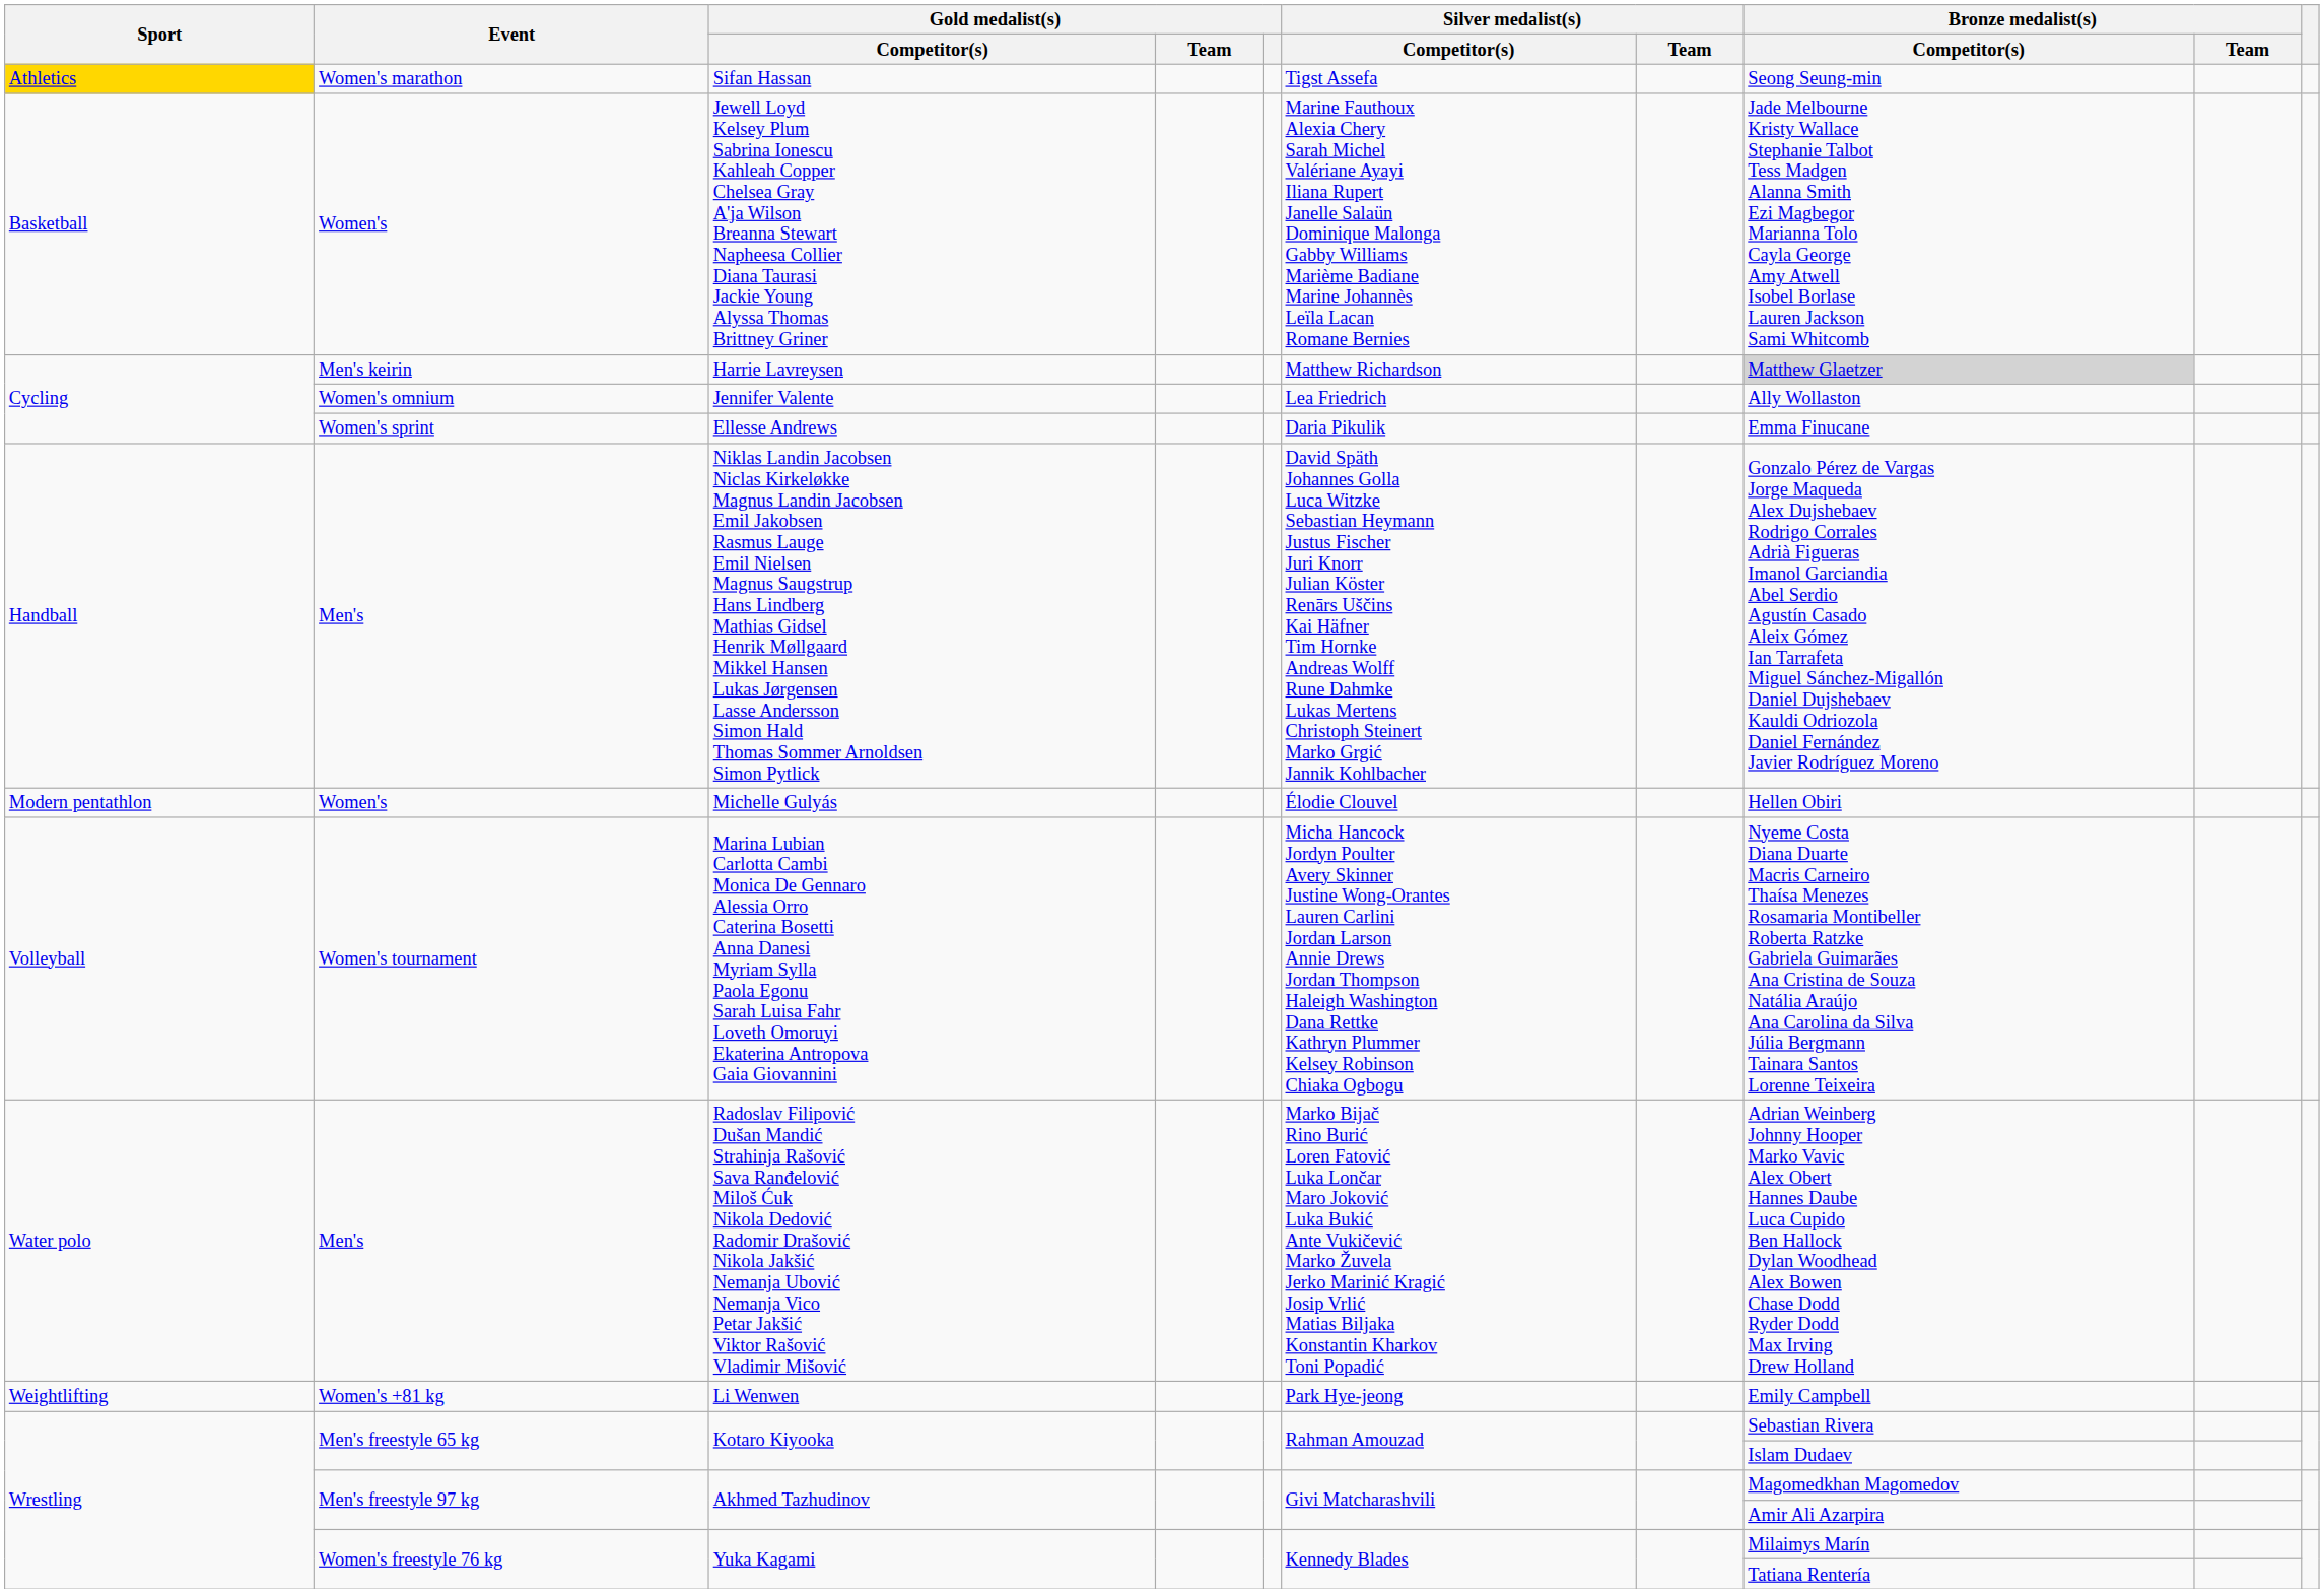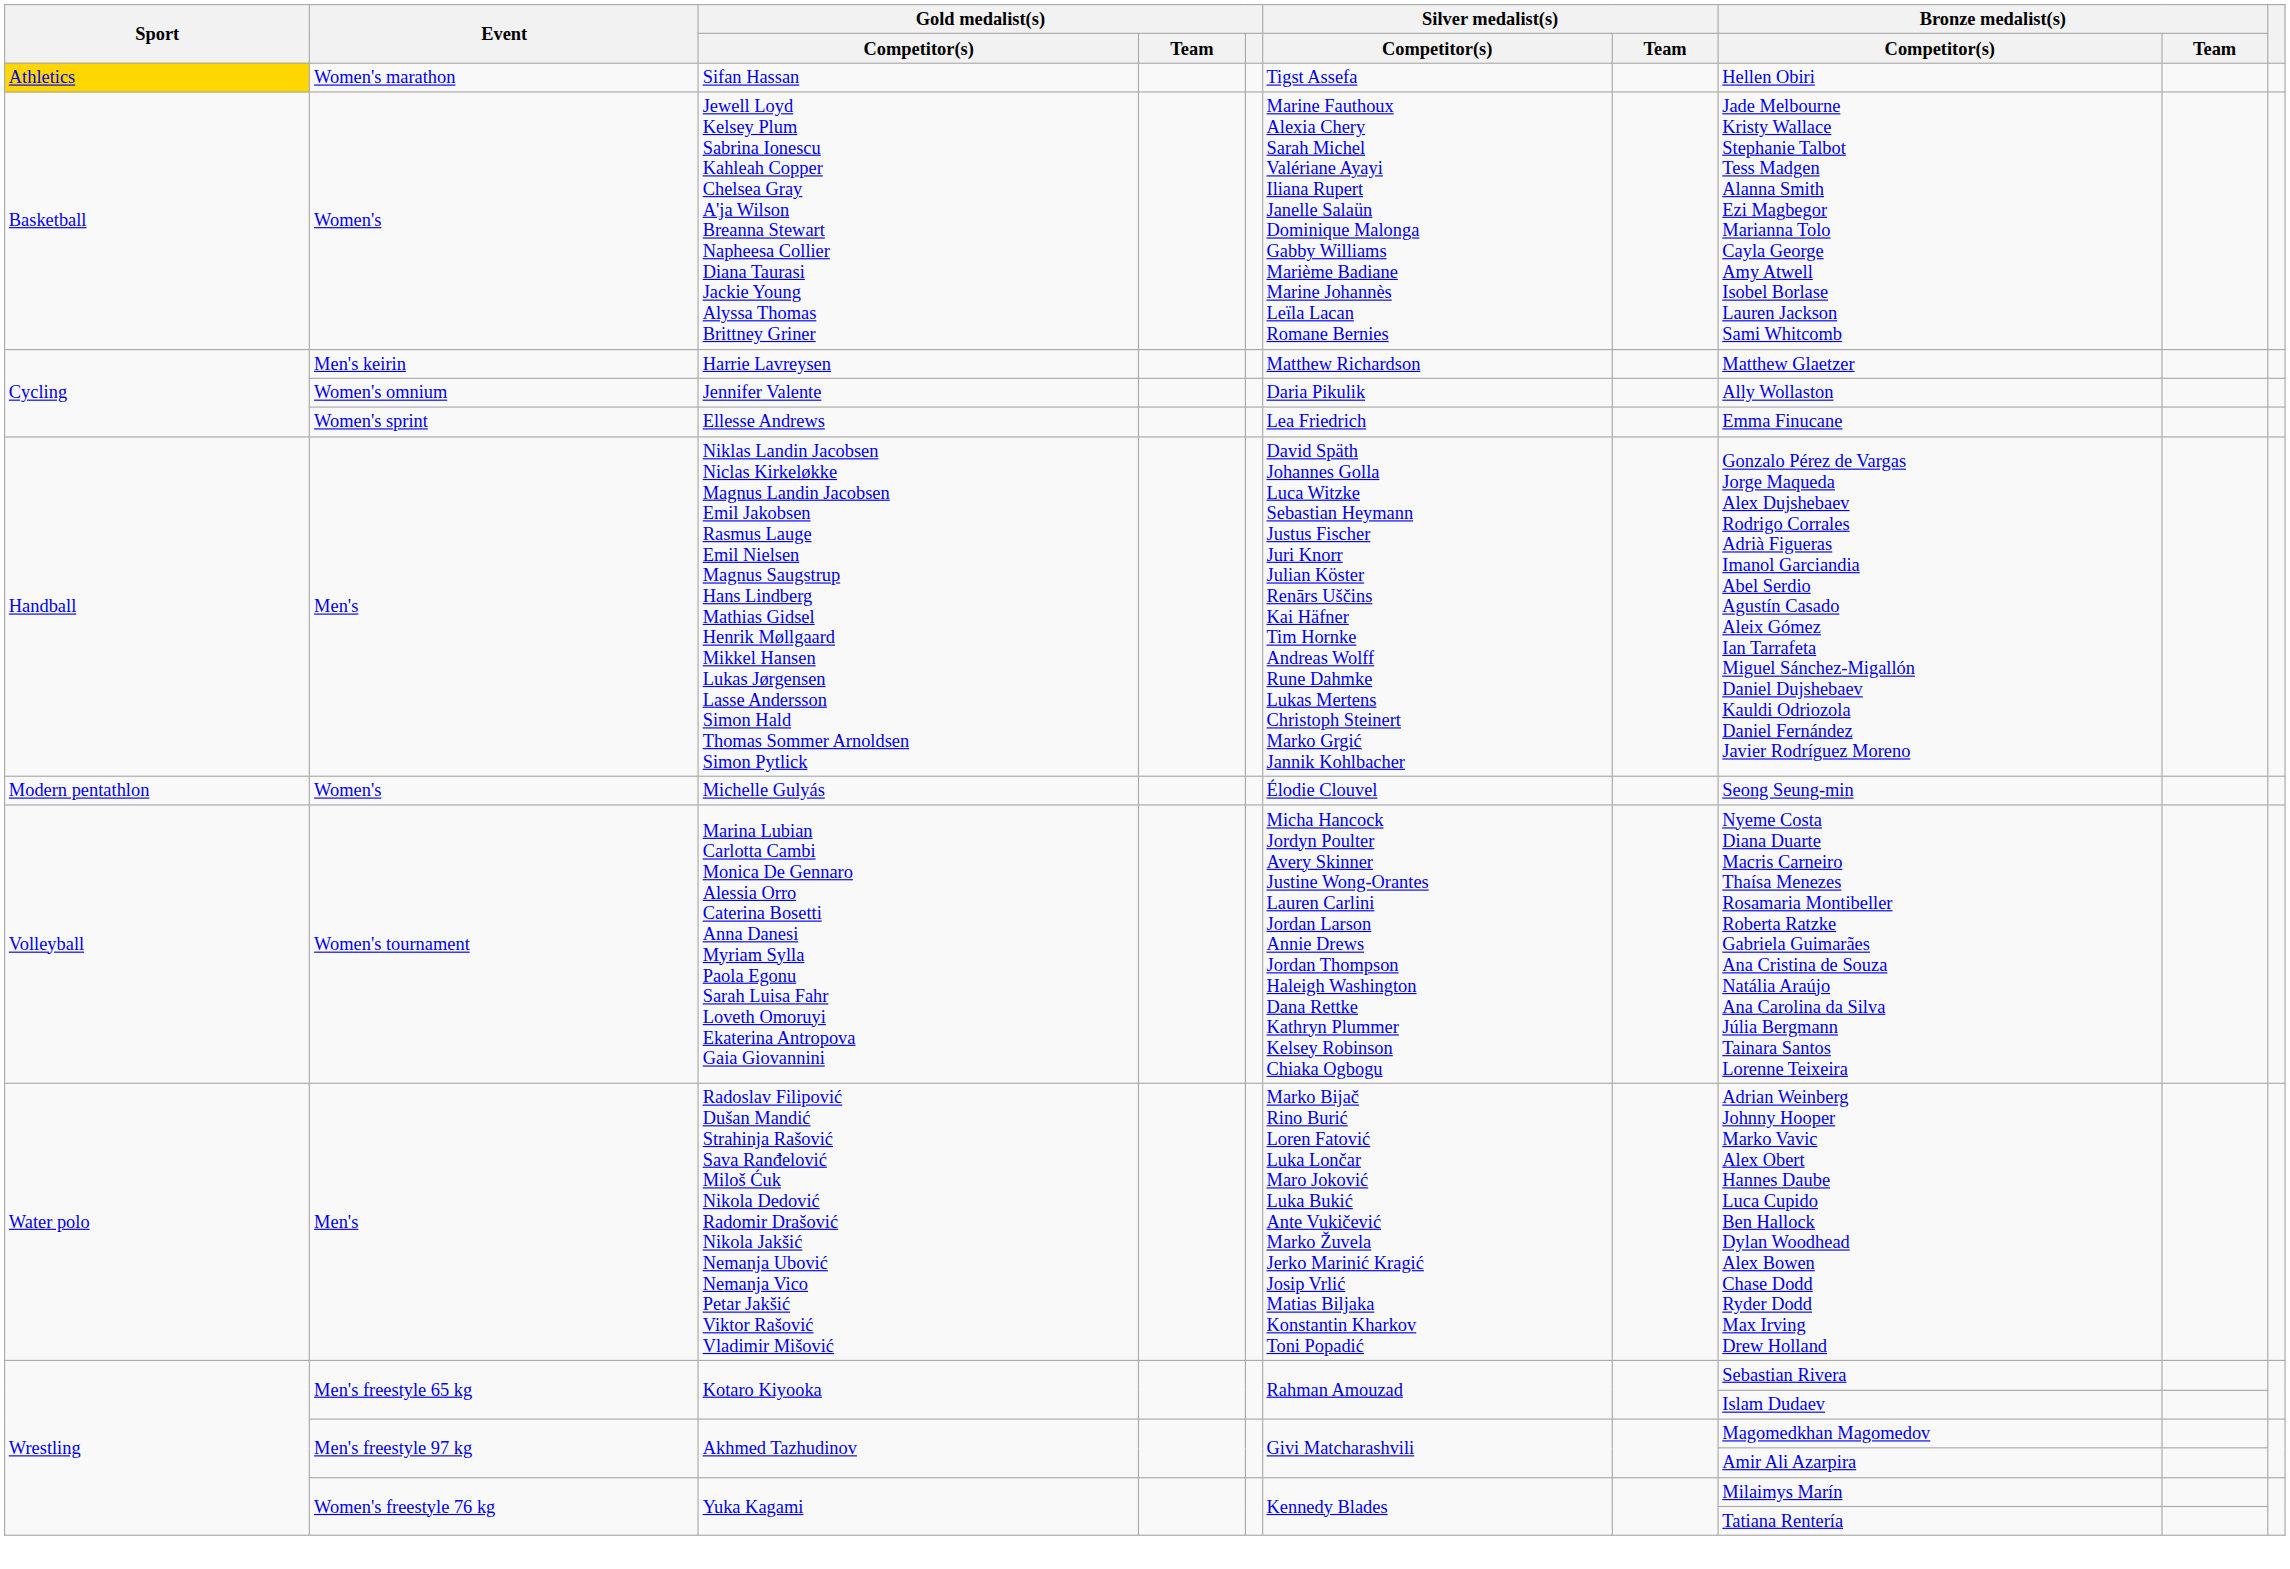 <table class="wikitable" style="width:100%;">
 <tr>
 <th rowspan="2">Sport</th>
 <th rowspan="2">Event</th>
 <th colspan="3">Gold medalist(s)</th>
 <th colspan="2">Silver medalist(s)</th>
 <th colspan="2">Bronze medalist(s)</th>
 <th rowspan="2"></th>
 </tr>
 <tr>
 <th>Competitor(s)</th>
 <th>Team</th>
 <th></th>
 <th>Competitor(s)</th>
 <th>Team</th>
 <th>Competitor(s)</th>
 <th>Team</th>
 </tr>
 <tr>
 <td style="background: gold;"><a href='#'>Athletics</a></td>
 <td><a href='#'>Women's marathon</a></td>
 <td><a href='#'>Sifan Hassan</a></td>
 <td></td>
 <td></td>
 <td><a href='#'>Tigst Assefa</a></td>
 <td></td>
-<td><a href='#'>Seong Seung-min</a></td>
+<td><a href='#'>Hellen Obiri</a></td>
 <td></td>
 <td></td>
 </tr>
 <tr>
 <td><a href='#'>Basketball</a></td>
 <td><a href='#'>Women's</a></td>
 <td><a href='#'>Jewell Loyd</a> <br> <a href='#'>Kelsey Plum</a> <br> <a href='#'>Sabrina Ionescu</a> <br> <a href='#'>Kahleah Copper</a> <br> <a href='#'>Chelsea Gray</a> <br> <a href='#'>A'ja Wilson</a> <br> <a href='#'>Breanna Stewart</a> <br> <a href='#'>Napheesa Collier</a> <br> <a href='#'>Diana Taurasi</a> <br> <a href='#'>Jackie Young</a> <br> <a href='#'>Alyssa Thomas</a> <br> <a href='#'>Brittney Griner</a></td>
 <td></td>
 <td></td>
 <td><a href='#'>Marine Fauthoux</a> <br> <a href='#'>Alexia Chery</a> <br> <a href='#'>Sarah Michel</a> <br> <a href='#'>Valériane Ayayi</a> <br> <a href='#'>Iliana Rupert</a> <br> <a href='#'>Janelle Salaün</a> <br> <a href='#'>Dominique Malonga</a> <br> <a href='#'>Gabby Williams</a> <br> <a href='#'>Marième Badiane</a> <br> <a href='#'>Marine Johannès</a> <br> <a href='#'>Leïla Lacan</a> <br> <a href='#'>Romane Bernies</a></td>
 <td></td>
 <td><a href='#'>Jade Melbourne</a> <br> <a href='#'>Kristy Wallace</a> <br> <a href='#'>Stephanie Talbot</a> <br> <a href='#'>Tess Madgen</a> <br> <a href='#'>Alanna Smith</a> <br> <a href='#'>Ezi Magbegor</a> <br> <a href='#'>Marianna Tolo</a> <br> <a href='#'>Cayla George</a> <br> <a href='#'>Amy Atwell</a> <br> <a href='#'>Isobel Borlase</a> <br> <a href='#'>Lauren Jackson</a> <br> <a href='#'>Sami Whitcomb</a></td>
 <td></td>
 <td></td>
 </tr>
 <tr>
 <td rowspan="3"><a href='#'>Cycling</a></td>
 <td><a href='#'>Men's keirin</a></td>
 <td><a href='#'>Harrie Lavreysen</a></td>
 <td></td>
 <td></td>
 <td><a href='#'>Matthew Richardson</a></td>
 <td></td>
-<td style="background: lightgrey;"><a href='#'>Matthew Glaetzer</a></td>
+<td><a href='#'>Matthew Glaetzer</a></td>
 <td></td>
 <td></td>
 </tr>
 <tr>
 <td><a href='#'>Women's omnium</a></td>
 <td><a href='#'>Jennifer Valente</a></td>
 <td></td>
 <td></td>
-<td><a href='#'>Lea Friedrich</a></td>
+<td><a href='#'>Daria Pikulik</a></td>
 <td></td>
 <td><a href='#'>Ally Wollaston</a></td>
 <td></td>
 <td></td>
 </tr>
 <tr>
 <td><a href='#'>Women's sprint</a></td>
 <td><a href='#'>Ellesse Andrews</a></td>
 <td></td>
 <td></td>
-<td><a href='#'>Daria Pikulik</a></td>
+<td><a href='#'>Lea Friedrich</a></td>
 <td></td>
 <td><a href='#'>Emma Finucane</a></td>
 <td></td>
 <td></td>
 </tr>
 <tr>
 <td><a href='#'>Handball</a></td>
 <td><a href='#'>Men's</a></td>
 <td><a href='#'>Niklas Landin Jacobsen</a> <br> <a href='#'>Niclas Kirkeløkke</a> <br> <a href='#'>Magnus Landin Jacobsen</a> <br> <a href='#'>Emil Jakobsen</a> <br> <a href='#'>Rasmus Lauge</a> <br> <a href='#'>Emil Nielsen</a> <br> <a href='#'>Magnus Saugstrup</a> <br> <a href='#'>Hans Lindberg</a> <br> <a href='#'>Mathias Gidsel</a> <br> <a href='#'>Henrik Møllgaard</a> <br> <a href='#'>Mikkel Hansen</a> <br> <a href='#'>Lukas Jørgensen</a> <br> <a href='#'>Lasse Andersson</a> <br> <a href='#'>Simon Hald</a> <br> <a href='#'>Thomas Sommer Arnoldsen</a> <br> <a href='#'>Simon Pytlick</a></td>
 <td></td>
 <td></td>
 <td><a href='#'>David Späth</a> <br> <a href='#'>Johannes Golla</a> <br> <a href='#'>Luca Witzke</a> <br> <a href='#'>Sebastian Heymann</a> <br> <a href='#'>Justus Fischer</a> <br> <a href='#'>Juri Knorr</a> <br> <a href='#'>Julian Köster</a> <br> <a href='#'>Renārs Uščins</a> <br> <a href='#'>Kai Häfner</a> <br> <a href='#'>Tim Hornke</a> <br> <a href='#'>Andreas Wolff</a> <br> <a href='#'>Rune Dahmke</a> <br> <a href='#'>Lukas Mertens</a> <br> <a href='#'>Christoph Steinert</a> <br> <a href='#'>Marko Grgić</a> <br> <a href='#'>Jannik Kohlbacher</a></td>
 <td></td>
 <td><a href='#'>Gonzalo Pérez de Vargas</a> <br> <a href='#'>Jorge Maqueda</a> <br> <a href='#'>Alex Dujshebaev</a> <br> <a href='#'>Rodrigo Corrales</a> <br> <a href='#'>Adrià Figueras</a> <br> <a href='#'>Imanol Garciandia</a> <br> <a href='#'>Abel Serdio</a> <br> <a href='#'>Agustín Casado</a> <br> <a href='#'>Aleix Gómez</a> <br> <a href='#'>Ian Tarrafeta</a> <br> <a href='#'>Miguel Sánchez-Migallón</a> <br> <a href='#'>Daniel Dujshebaev</a> <br> <a href='#'>Kauldi Odriozola</a> <br> <a href='#'>Daniel Fernández</a> <br> <a href='#'>Javier Rodríguez Moreno</a></td>
 <td></td>
 <td></td>
 </tr>
 <tr>
 <td><a href='#'>Modern pentathlon</a></td>
 <td><a href='#'>Women's</a></td>
 <td><a href='#'>Michelle Gulyás</a></td>
 <td></td>
 <td></td>
 <td><a href='#'>Élodie Clouvel</a></td>
 <td></td>
-<td><a href='#'>Hellen Obiri</a></td>
+<td><a href='#'>Seong Seung-min</a></td>
 <td></td>
 <td></td>
 </tr>
 <tr>
 <td><a href='#'>Volleyball</a></td>
 <td><a href='#'>Women's tournament</a></td>
 <td><a href='#'>Marina Lubian</a> <br> <a href='#'>Carlotta Cambi</a> <br> <a href='#'>Monica De Gennaro</a> <br> <a href='#'>Alessia Orro</a> <br> <a href='#'>Caterina Bosetti</a> <br> <a href='#'>Anna Danesi</a> <br> <a href='#'>Myriam Sylla</a> <br> <a href='#'>Paola Egonu</a> <br> <a href='#'>Sarah Luisa Fahr</a> <br> <a href='#'>Loveth Omoruyi</a> <br> <a href='#'>Ekaterina Antropova</a> <br> <a href='#'>Gaia Giovannini</a></td>
 <td></td>
 <td></td>
 <td><a href='#'>Micha Hancock</a> <br> <a href='#'>Jordyn Poulter</a> <br> <a href='#'>Avery Skinner</a> <br> <a href='#'>Justine Wong-Orantes</a> <br> <a href='#'>Lauren Carlini</a> <br> <a href='#'>Jordan Larson</a> <br> <a href='#'>Annie Drews</a> <br> <a href='#'>Jordan Thompson</a> <br> <a href='#'>Haleigh Washington</a> <br> <a href='#'>Dana Rettke</a> <br> <a href='#'>Kathryn Plummer</a> <br> <a href='#'>Kelsey Robinson</a> <br> <a href='#'>Chiaka Ogbogu</a></td>
 <td></td>
 <td><a href='#'>Nyeme Costa</a> <br> <a href='#'>Diana Duarte</a> <br> <a href='#'>Macris Carneiro</a> <br> <a href='#'>Thaísa Menezes</a> <br> <a href='#'>Rosamaria Montibeller</a> <br> <a href='#'>Roberta Ratzke</a> <br> <a href='#'>Gabriela Guimarães</a> <br> <a href='#'>Ana Cristina de Souza</a> <br> <a href='#'>Natália Araújo</a> <br> <a href='#'>Ana Carolina da Silva</a> <br> <a href='#'>Júlia Bergmann</a> <br> <a href='#'>Tainara Santos</a> <br> <a href='#'>Lorenne Teixeira</a></td>
 <td></td>
 <td></td>
 </tr>
 <tr>
 <td><a href='#'>Water polo</a></td>
 <td><a href='#'>Men's</a></td>
 <td><a href='#'>Radoslav Filipović</a> <br> <a href='#'>Dušan Mandić</a> <br> <a href='#'>Strahinja Rašović</a> <br> <a href='#'>Sava Ranđelović</a> <br> <a href='#'>Miloš Ćuk</a> <br> <a href='#'>Nikola Dedović</a> <br> <a href='#'>Radomir Drašović</a> <br> <a href='#'>Nikola Jakšić</a> <br> <a href='#'>Nemanja Ubović</a> <br> <a href='#'>Nemanja Vico</a> <br> <a href='#'>Petar Jakšić</a> <br> <a href='#'>Viktor Rašović</a> <br> <a href='#'>Vladimir Mišović</a></td>
 <td></td>
 <td></td>
 <td><a href='#'>Marko Bijač</a> <br> <a href='#'>Rino Burić</a> <br> <a href='#'>Loren Fatović</a> <br> <a href='#'>Luka Lončar</a> <br> <a href='#'>Maro Joković</a> <br> <a href='#'>Luka Bukić</a> <br> <a href='#'>Ante Vukičević</a> <br> <a href='#'>Marko Žuvela</a> <br> <a href='#'>Jerko Marinić Kragić</a> <br> <a href='#'>Josip Vrlić</a> <br> <a href='#'>Matias Biljaka</a> <br> <a href='#'>Konstantin Kharkov</a> <br> <a href='#'>Toni Popadić</a></td>
 <td></td>
 <td><a href='#'>Adrian Weinberg</a> <br> <a href='#'>Johnny Hooper</a> <br> <a href='#'>Marko Vavic</a> <br> <a href='#'>Alex Obert</a> <br> <a href='#'>Hannes Daube</a> <br> <a href='#'>Luca Cupido</a> <br> <a href='#'>Ben Hallock</a> <br> <a href='#'>Dylan Woodhead</a> <br> <a href='#'>Alex Bowen</a> <br> <a href='#'>Chase Dodd</a> <br> <a href='#'>Ryder Dodd</a> <br> <a href='#'>Max Irving</a> <br> <a href='#'>Drew Holland</a></td>
-<td></td>
-<td></td>
-</tr>
-<tr>
-<td><a href='#'>Weightlifting</a></td>
-<td><a href='#'>Women's +81 kg</a></td>
-<td><a href='#'>Li Wenwen</a></td>
-<td></td>
-<td></td>
-<td><a href='#'>Park Hye-jeong</a></td>
-<td></td>
-<td><a href='#'>Emily Campbell</a></td>
 <td></td>
 <td></td>
 </tr>
 <tr>
 <td rowspan="6"><a href='#'>Wrestling</a></td>
 <td rowspan="2"><a href='#'>Men's freestyle 65 kg</a></td>
 <td rowspan="2"><a href='#'>Kotaro Kiyooka</a></td>
 <td rowspan="2"></td>
 <td rowspan="2"></td>
 <td rowspan="2"><a href='#'>Rahman Amouzad</a></td>
 <td rowspan="2"></td>
 <td><a href='#'>Sebastian Rivera</a></td>
 <td></td>
 <td rowspan="2"></td>
 </tr>
 <tr>
 <td><a href='#'>Islam Dudaev</a></td>
 <td></td>
 </tr>
 <tr>
 <td rowspan="2"><a href='#'>Men's freestyle 97 kg</a></td>
 <td rowspan="2"><a href='#'>Akhmed Tazhudinov</a></td>
 <td rowspan="2"></td>
 <td rowspan="2"></td>
 <td rowspan="2"><a href='#'>Givi Matcharashvili</a></td>
 <td rowspan="2"></td>
 <td><a href='#'>Magomedkhan Magomedov</a></td>
 <td></td>
 <td rowspan="2"></td>
 </tr>
 <tr>
 <td><a href='#'>Amir Ali Azarpira</a></td>
 <td></td>
 </tr>
 <tr>
 <td rowspan="2"><a href='#'>Women's freestyle 76 kg</a></td>
 <td rowspan="2"><a href='#'>Yuka Kagami</a></td>
 <td rowspan="2"></td>
 <td rowspan="2"></td>
 <td rowspan="2"><a href='#'>Kennedy Blades</a></td>
 <td rowspan="2"></td>
 <td><a href='#'>Milaimys Marín</a></td>
 <td></td>
 <td rowspan="2"></td>
 </tr>
 <tr>
 <td><a href='#'>Tatiana Rentería</a></td>
 <td></td>
 </tr>
 </table>
